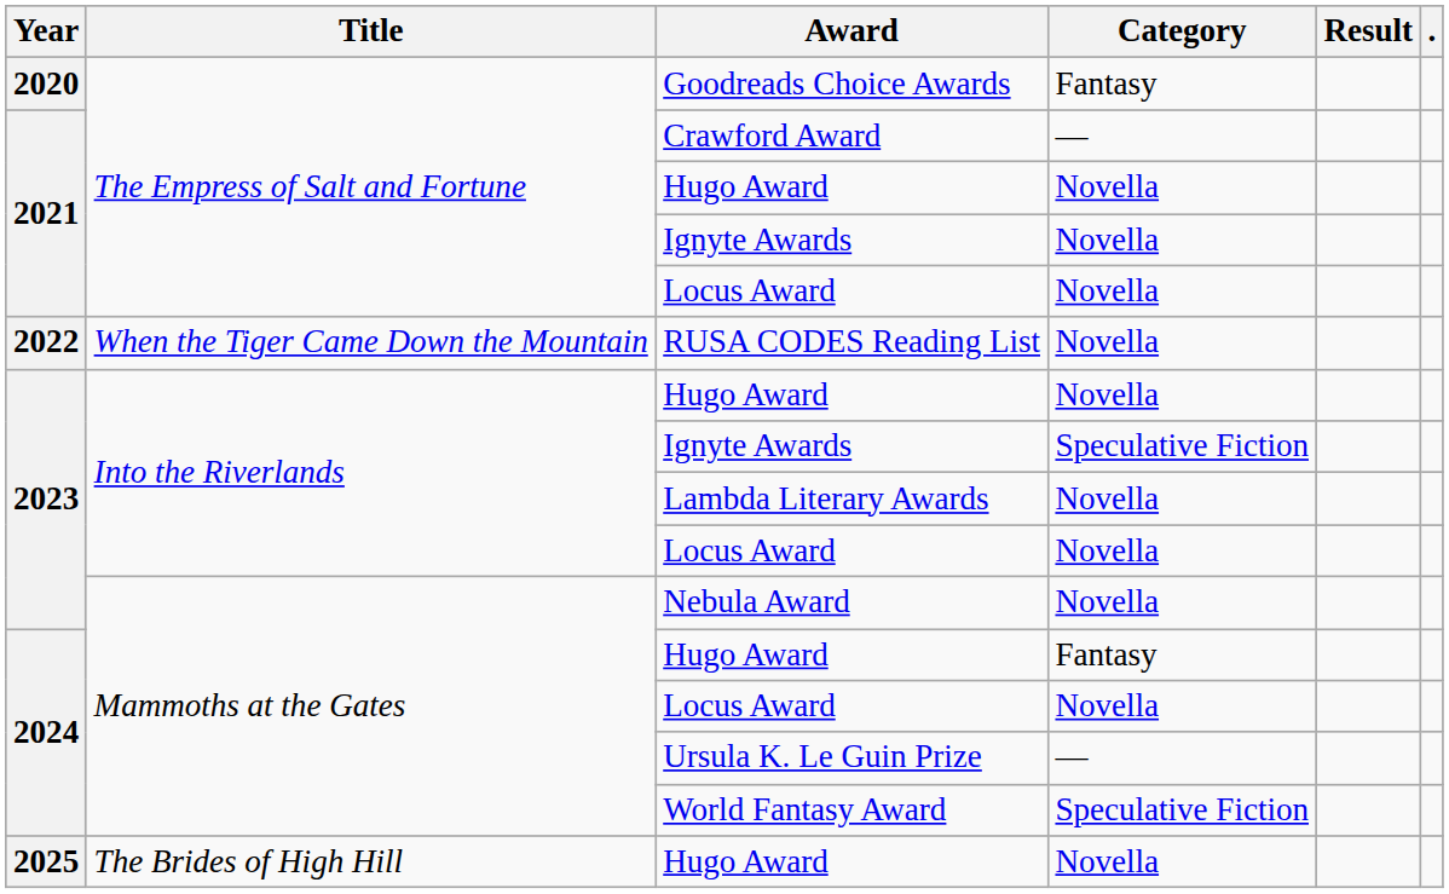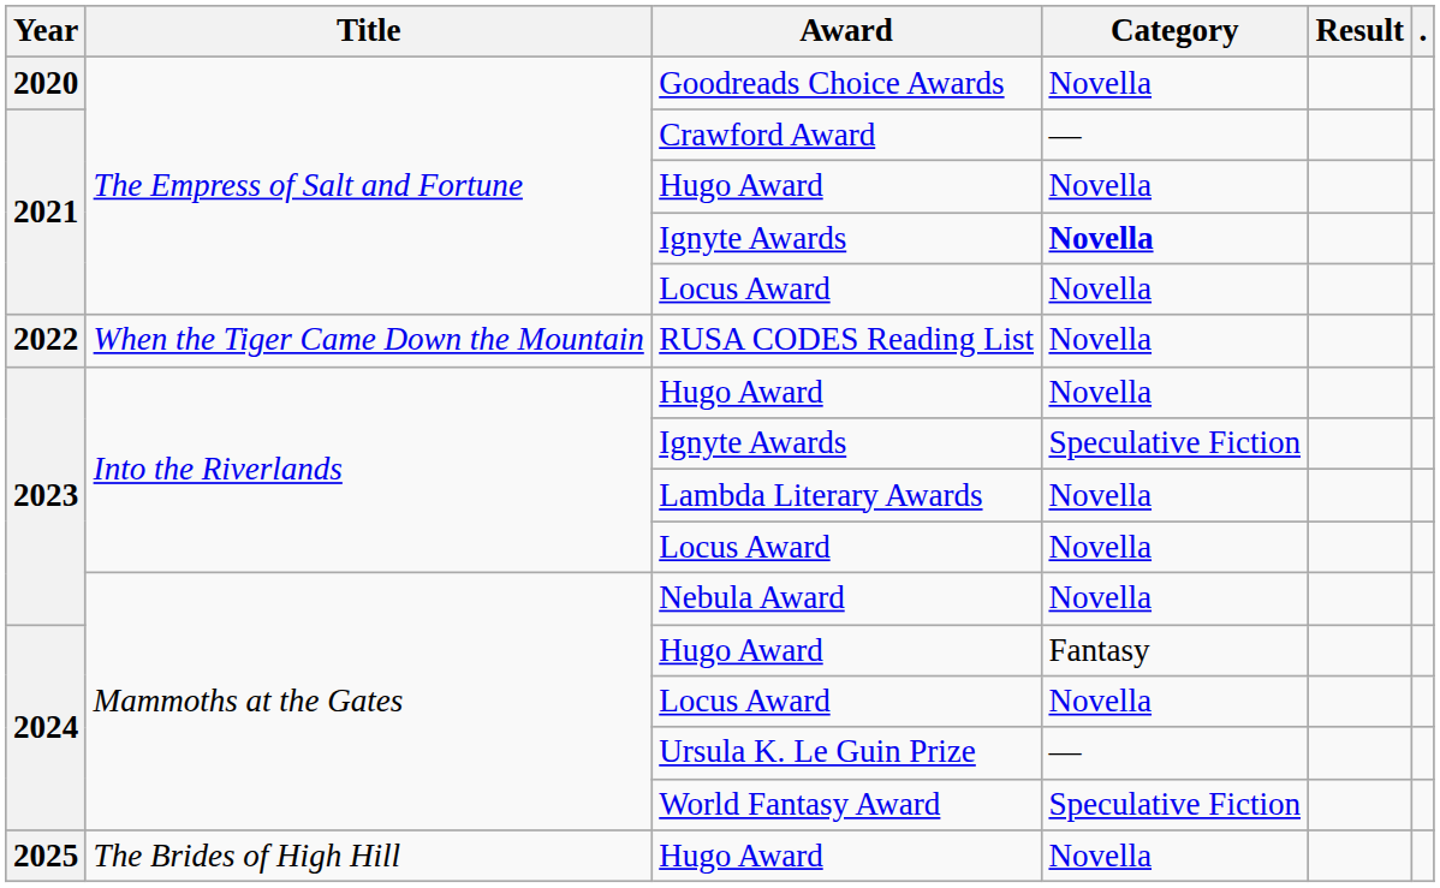 <table class="wikitable sortable">
 <tr>
 <th>Year</th>
 <th>Title</th>
 <th>Award</th>
 <th>Category</th>
 <th>Result</th>
 <th>.</th>
 </tr>
 <tr>
 <th>2020</th>
 <td rowspan="5"><em><a href='#'>The Empress of Salt and Fortune</a></em></td>
 <td><a href='#'>Goodreads Choice Awards</a></td>
-<td>Fantasy</td>
+<td><a href='#'>Novella</a></td>
 <td></td>
 <td></td>
 </tr>
 <tr>
 <th rowspan=4>2021</th>
 <td><a href='#'>Crawford Award</a></td>
 <td>—</td>
 <td></td>
 <td></td>
 </tr>
 <tr>
 <td><a href='#'>Hugo Award</a></td>
 <td><a href='#'>Novella</a></td>
 <td></td>
 <td></td>
 </tr>
 <tr>
 <td><a href='#'>Ignyte Awards</a></td>
-<td><a href='#'>Novella</a></td>
+<td><strong><a href='#'>Novella</a></strong></td>
 <td></td>
 <td></td>
 </tr>
 <tr>
 <td><a href='#'>Locus Award</a></td>
 <td><a href='#'>Novella</a></td>
 <td></td>
 <td></td>
 </tr>
 <tr>
 <th>2022</th>
 <td><em><a href='#'>When the Tiger Came Down the Mountain</a></em></td>
 <td><a href='#'>RUSA CODES Reading List</a></td>
 <td><a href='#'>Novella</a></td>
 <td></td>
 <td></td>
 </tr>
 <tr>
 <th rowspan="5">2023</th>
 <td rowspan="4"><em><a href='#'>Into the Riverlands</a></em></td>
 <td><a href='#'>Hugo Award</a></td>
 <td><a href='#'>Novella</a></td>
 <td></td>
 <td></td>
 </tr>
 <tr>
 <td><a href='#'>Ignyte Awards</a></td>
 <td><a href='#'>Speculative Fiction</a></td>
 <td></td>
 <td></td>
 </tr>
 <tr>
 <td><a href='#'>Lambda Literary Awards</a></td>
 <td><a href='#'>Novella</a></td>
 <td></td>
 <td></td>
 </tr>
 <tr>
 <td><a href='#'>Locus Award</a></td>
 <td><a href='#'>Novella</a></td>
 <td></td>
 <td></td>
 </tr>
 <tr>
 <td rowspan="5"><em>Mammoths at the Gates</em></td>
 <td><a href='#'>Nebula Award</a></td>
 <td><a href='#'>Novella</a></td>
 <td></td>
 <td></td>
 </tr>
 <tr>
 <th rowspan=4>2024</th>
 <td><a href='#'>Hugo Award</a></td>
 <td>Fantasy</td>
 <td></td>
 <td></td>
 </tr>
 <tr>
 <td><a href='#'>Locus Award</a></td>
 <td><a href='#'>Novella</a></td>
 <td></td>
 <td></td>
 </tr>
 <tr>
 <td><a href='#'>Ursula K. Le Guin Prize</a></td>
 <td>—</td>
 <td></td>
 <td></td>
 </tr>
 <tr>
 <td><a href='#'>World Fantasy Award</a></td>
 <td><a href='#'>Speculative Fiction</a></td>
 <td></td>
 <td></td>
 </tr>
 <tr>
 <th>2025</th>
 <td><em>The Brides of High Hill</em></td>
 <td><a href='#'>Hugo Award</a></td>
 <td><a href='#'>Novella</a></td>
 <td></td>
 <td></td>
 </tr>
 </table>
